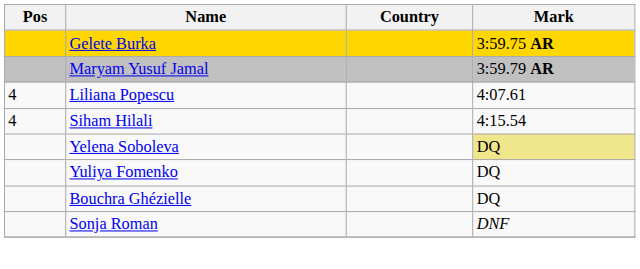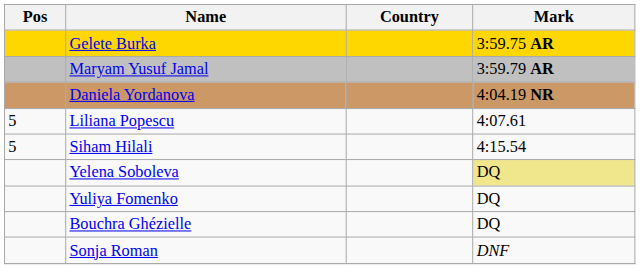 <table class="wikitable" width=70%>
 <tr>
 <th>Pos</th>
 <th>Name</th>
 <th>Country</th>
 <th>Mark</th>
 </tr>
 <tr bgcolor=gold>
 <td></td>
 <td><a href='#'>Gelete Burka</a></td>
 <td></td>
 <td>3:59.75 <strong>AR</strong></td>
 </tr>
 <tr bgcolor=silver>
 <td></td>
 <td><a href='#'>Maryam Yusuf Jamal</a></td>
 <td></td>
 <td>3:59.79 <strong>AR</strong></td>
 </tr>
+<tr bgcolor=cc9966>
+<td></td>
+<td><a href='#'>Daniela Yordanova</a></td>
+<td></td>
+<td>4:04.19 <strong>NR</strong></td>
+</tr>
 <tr>
-<td>4</td>
+<td>5</td>
 <td><a href='#'>Liliana Popescu</a></td>
 <td></td>
 <td>4:07.61</td>
 </tr>
 <tr>
-<td>4</td>
+<td>5</td>
 <td><a href='#'>Siham Hilali</a></td>
 <td></td>
 <td>4:15.54</td>
 </tr>
 <tr>
 <td></td>
 <td><a href='#'>Yelena Soboleva</a></td>
 <td></td>
 <td style="background: khaki;">DQ</td>
 </tr>
 <tr>
 <td></td>
 <td><a href='#'>Yuliya Fomenko</a></td>
 <td></td>
 <td>DQ</td>
 </tr>
 <tr>
 <td></td>
 <td><a href='#'>Bouchra Ghézielle</a></td>
 <td></td>
 <td>DQ</td>
 </tr>
 <tr>
 <td></td>
 <td><a href='#'>Sonja Roman</a></td>
 <td></td>
 <td><em>DNF</em></td>
 </tr>
 <tr>
 </tr>
 </table>
